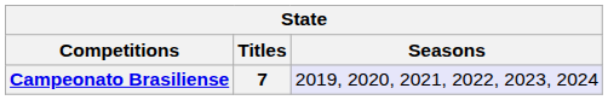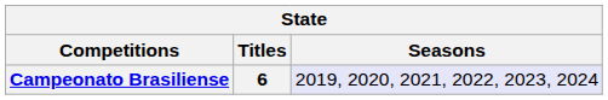 <table class="wikitable">
 <tr>
 <th colspan="3">State</th>
 </tr>
 <tr>
 <th>Competitions</th>
 <th>Titles</th>
 <th>Seasons</th>
 </tr>
 <tr>
 <th style="text-align:center"><a href='#'>Campeonato Brasiliense</a></th>
-<th style="text-align:center"><strong>7</strong></th>
+<th style="text-align:center"><strong>6</strong></th>
 <td align="left" style="background: lavender;">2019, 2020, 2021, 2022, 2023, 2024</td>
 </tr>
 </table>
